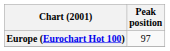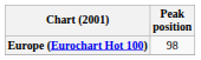 <table class="wikitable sortable plainrowheaders" style="text-align:center">
 <tr>
 <th scope="col">Chart (2001)</th>
 <th scope="col">Peak<br>position</th>
 </tr>
 <tr>
 <th scope="row">Europe (<a href='#'>Eurochart Hot 100</a>)</th>
-<td>97</td>
+<td>98</td>
 </tr>
 <tr>
 </tr>
 <tr>
 </tr>
 <tr>
 </tr>
 </table>
